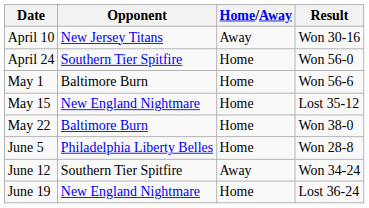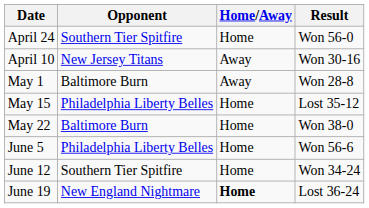 <table class="wikitable">
 <tr>
 <th>Date</th>
 <th>Opponent</th>
 <th><a href='#'>Home</a>/<a href='#'>Away</a></th>
 <th>Result</th>
 </tr>
 <tr>
+<td>April 24</td>
+<td><a href='#'>Southern Tier Spitfire</a></td>
+<td>Home</td>
+<td>Won 56-0</td>
+</tr>
+<tr>
 <td>April 10</td>
 <td><a href='#'>New Jersey Titans</a></td>
 <td>Away</td>
 <td>Won 30-16</td>
 </tr>
 <tr>
-<td>April 24</td>
-<td><a href='#'>Southern Tier Spitfire</a></td>
-<td>Home</td>
-<td>Won 56-0</td>
-</tr>
-<tr>
 <td>May 1</td>
 <td>Baltimore Burn</td>
-<td>Home</td>
-<td>Won 56-6</td>
+<td>Away</td>
+<td>Won 28-8</td>
 </tr>
 <tr>
 <td>May 15</td>
-<td><a href='#'>New England Nightmare</a></td>
+<td><a href='#'>Philadelphia Liberty Belles</a></td>
 <td>Home</td>
 <td>Lost 35-12</td>
 </tr>
 <tr>
 <td>May 22</td>
 <td><a href='#'>Baltimore Burn</a></td>
 <td>Home</td>
 <td>Won 38-0</td>
 </tr>
 <tr>
 <td>June 5</td>
 <td><a href='#'>Philadelphia Liberty Belles</a></td>
 <td>Home</td>
-<td>Won 28-8</td>
+<td>Won 56-6</td>
 </tr>
 <tr>
 <td>June 12</td>
 <td>Southern Tier Spitfire</td>
-<td>Away</td>
+<td>Home</td>
 <td>Won 34-24</td>
 </tr>
 <tr>
 <td>June 19</td>
 <td><a href='#'>New England Nightmare</a></td>
-<td>Home</td>
+<td><strong>Home</strong></td>
 <td>Lost 36-24</td>
 </tr>
 </table>
